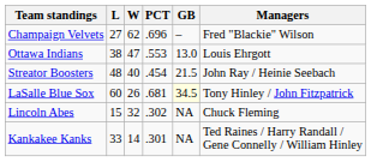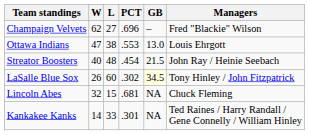 <table class="wikitable">
 <tr>
 <th>Team standings</th>
+<th>W</th>
 <th>L</th>
-<th>W</th>
 <th>PCT</th>
 <th>GB</th>
 <th>Managers</th>
 </tr>
 <tr>
 <td><a href='#'>Champaign Velvets</a></td>
+<td>62</td>
 <td>27</td>
-<td>62</td>
 <td>.696</td>
 <td>–</td>
 <td>Fred "Blackie" Wilson</td>
 </tr>
 <tr>
 <td><a href='#'>Ottawa Indians</a></td>
+<td>47</td>
 <td>38</td>
-<td>47</td>
 <td>.553</td>
 <td>13.0</td>
 <td>Louis Ehrgott</td>
 </tr>
 <tr>
 <td><a href='#'>Streator Boosters</a></td>
+<td>40</td>
 <td>48</td>
-<td>40</td>
 <td>.454</td>
 <td>21.5</td>
 <td>John Ray / Heinie Seebach</td>
 </tr>
 <tr>
 <td><a href='#'>LaSalle Blue Sox</a></td>
+<td>26</td>
 <td>60</td>
-<td>26</td>
-<td>.681</td>
+<td>.302</td>
 <td style="background: lightyellow;">34.5</td>
 <td>Tony Hinley / <a href='#'>John Fitzpatrick</a></td>
 </tr>
 <tr>
 <td><a href='#'>Lincoln Abes</a></td>
+<td>32</td>
 <td>15</td>
-<td>32</td>
-<td>.302</td>
+<td>.681</td>
 <td>NA</td>
 <td>Chuck Fleming</td>
 </tr>
 <tr>
 <td><a href='#'>Kankakee Kanks</a></td>
+<td>14</td>
 <td>33</td>
-<td>14</td>
 <td>.301</td>
 <td>NA</td>
 <td>Ted Raines / Harry Randall /<br> Gene Connelly / William Hinley</td>
 </tr>
 </table>
